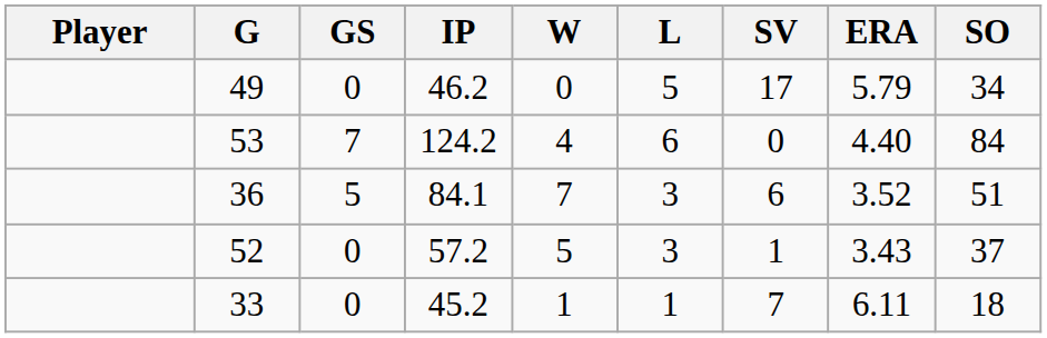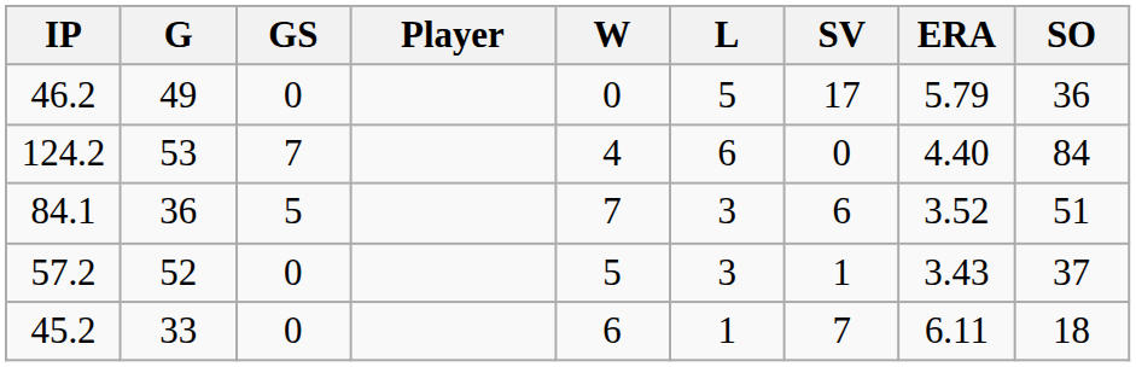 <table class="wikitable sortable">
 <tr>
-<th bgcolor="#DDDDFF" width="16%">Player</th>
+<th bgcolor="#DDDDFF" width="9%">IP</th>
 <th bgcolor="#DDDDFF" width="9%">G</th>
 <th bgcolor="#DDDDFF" width="9%">GS</th>
-<th bgcolor="#DDDDFF" width="9%">IP</th>
+<th bgcolor="#DDDDFF" width="16%">Player</th>
 <th bgcolor="#DDDDFF" width="9%">W</th>
 <th bgcolor="#DDDDFF" width="9%">L</th>
 <th bgcolor="#DDDDFF" width="9%">SV</th>
 <th bgcolor="#DDDDFF" width="9%">ERA</th>
 <th bgcolor="#DDDDFF" width="9%">SO</th>
 </tr>
 <tr align="center">
-<td></td>
+<td>46.2</td>
 <td>49</td>
 <td>0</td>
-<td>46.2</td>
+<td></td>
 <td>0</td>
 <td>5</td>
 <td>17</td>
 <td>5.79</td>
-<td>34</td>
+<td>36</td>
 </tr>
 <tr align="center">
-<td></td>
+<td>124.2</td>
 <td>53</td>
 <td>7</td>
-<td>124.2</td>
+<td></td>
 <td>4</td>
 <td>6</td>
 <td>0</td>
 <td>4.40</td>
 <td>84</td>
 </tr>
 <tr align="center">
-<td></td>
+<td>84.1</td>
 <td>36</td>
 <td>5</td>
-<td>84.1</td>
+<td></td>
 <td>7</td>
 <td>3</td>
 <td>6</td>
 <td>3.52</td>
 <td>51</td>
 </tr>
 <tr align="center">
-<td></td>
+<td>57.2</td>
 <td>52</td>
 <td>0</td>
-<td>57.2</td>
+<td></td>
 <td>5</td>
 <td>3</td>
 <td>1</td>
 <td>3.43</td>
 <td>37</td>
 </tr>
 <tr align="center">
-<td></td>
+<td>45.2</td>
 <td>33</td>
 <td>0</td>
-<td>45.2</td>
-<td>1</td>
+<td></td>
+<td>6</td>
 <td>1</td>
 <td>7</td>
 <td>6.11</td>
 <td>18</td>
 </tr>
 </table>
